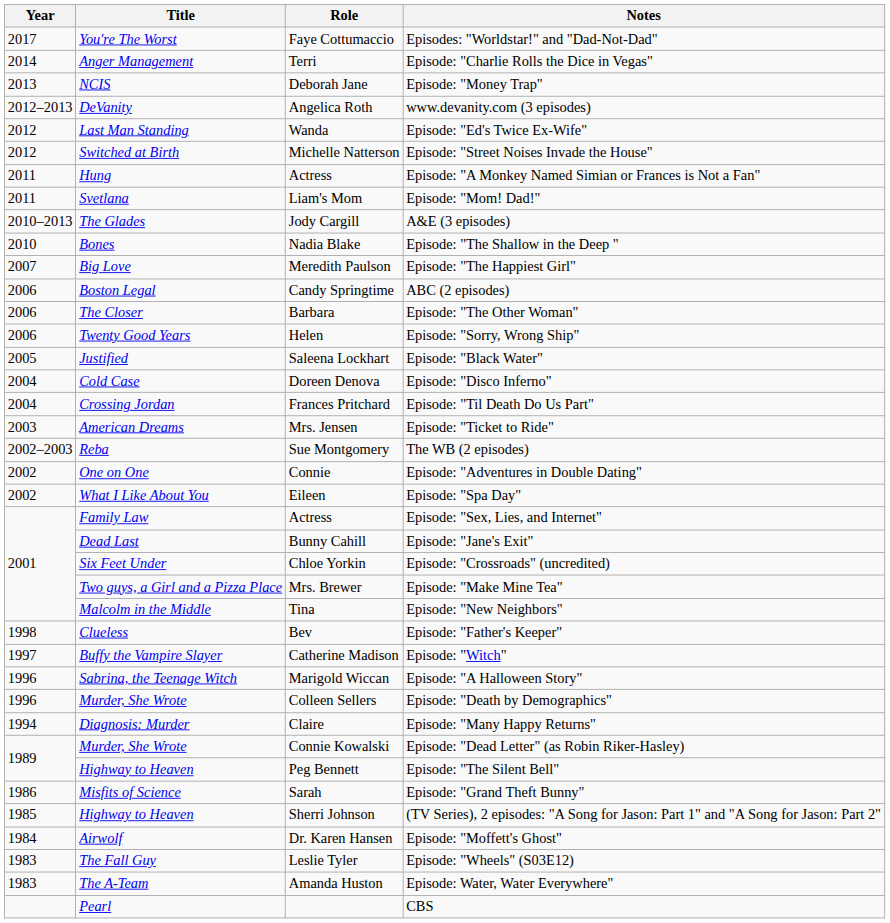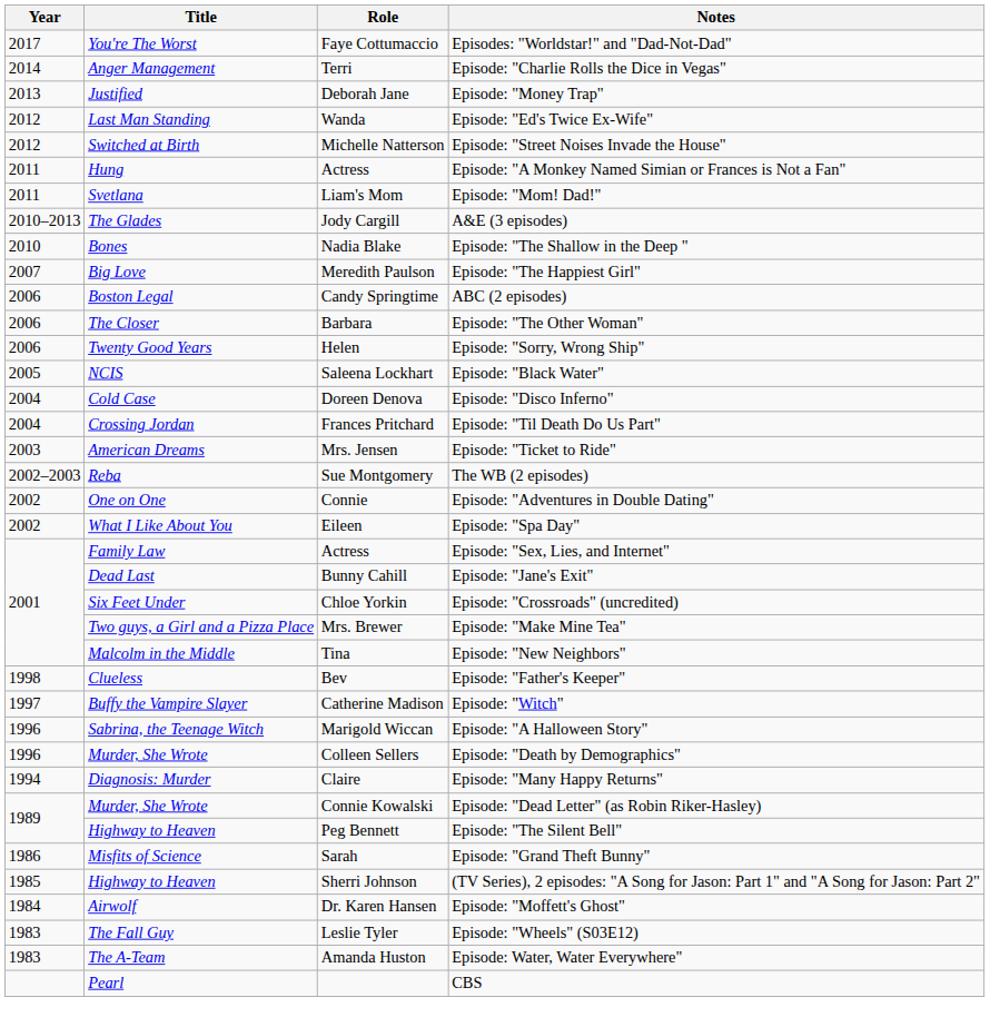 <table class="wikitable sortable">
 <tr>
 <th>Year</th>
 <th>Title</th>
 <th>Role</th>
 <th class="unsortable">Notes</th>
 </tr>
 <tr>
 <td>2017</td>
 <td><em><a href='#'>You're The Worst</a></em></td>
 <td>Faye Cottumaccio</td>
 <td>Episodes: "Worldstar!" and "Dad-Not-Dad"</td>
 </tr>
 <tr>
 <td>2014</td>
 <td><em><a href='#'>Anger Management</a></em></td>
 <td>Terri</td>
 <td>Episode: "Charlie Rolls the Dice in Vegas"</td>
 </tr>
 <tr>
 <td>2013</td>
-<td><em><a href='#'>NCIS</a></em></td>
+<td><em><a href='#'>Justified</a></em></td>
 <td>Deborah Jane</td>
 <td>Episode: "Money Trap"</td>
-</tr>
-<tr>
-<td>2012–2013</td>
-<td><em><a href='#'>DeVanity</a></em></td>
-<td>Angelica Roth</td>
-<td>www.devanity.com (3 episodes)</td>
 </tr>
 <tr>
 <td>2012</td>
 <td><em><a href='#'>Last Man Standing</a></em></td>
 <td>Wanda</td>
 <td>Episode: "Ed's Twice Ex-Wife"</td>
 </tr>
 <tr>
 <td>2012</td>
 <td><em><a href='#'>Switched at Birth</a></em></td>
 <td>Michelle Natterson</td>
 <td>Episode: "Street Noises Invade the House"</td>
 </tr>
 <tr>
 <td>2011</td>
 <td><em><a href='#'>Hung</a></em></td>
 <td>Actress</td>
 <td>Episode: "A Monkey Named Simian or Frances is Not a Fan"</td>
 </tr>
 <tr>
 <td>2011</td>
 <td><em><a href='#'>Svetlana</a></em></td>
 <td>Liam's Mom</td>
 <td>Episode: "Mom! Dad!"</td>
 </tr>
 <tr>
 <td>2010–2013</td>
 <td><em><a href='#'>The Glades</a></em></td>
 <td>Jody Cargill</td>
 <td>A&E (3 episodes)</td>
 </tr>
 <tr>
 <td>2010</td>
 <td><em><a href='#'>Bones</a></em></td>
 <td>Nadia Blake</td>
 <td>Episode: "The Shallow in the Deep "</td>
 </tr>
 <tr>
 <td>2007</td>
 <td><em><a href='#'>Big Love</a></em></td>
 <td>Meredith Paulson</td>
 <td>Episode: "The Happiest Girl"</td>
 </tr>
 <tr>
 <td>2006</td>
 <td><em><a href='#'>Boston Legal</a></em></td>
 <td>Candy Springtime</td>
 <td>ABC (2 episodes)</td>
 </tr>
 <tr>
 <td>2006</td>
 <td><em><a href='#'>The Closer</a></em></td>
 <td>Barbara</td>
 <td>Episode: "The Other Woman"</td>
 </tr>
 <tr>
 <td>2006</td>
 <td><em><a href='#'>Twenty Good Years</a></em></td>
 <td>Helen</td>
 <td>Episode: "Sorry, Wrong Ship"</td>
 </tr>
 <tr>
 <td>2005</td>
-<td><em><a href='#'>Justified</a></em></td>
+<td><em><a href='#'>NCIS</a></em></td>
 <td>Saleena Lockhart</td>
 <td>Episode: "Black Water"</td>
 </tr>
 <tr>
 <td>2004</td>
 <td><em><a href='#'>Cold Case</a></em></td>
 <td>Doreen Denova</td>
 <td>Episode: "Disco Inferno"</td>
 </tr>
 <tr>
 <td>2004</td>
 <td><em><a href='#'>Crossing Jordan</a></em></td>
 <td>Frances Pritchard</td>
 <td>Episode: "Til Death Do Us Part"</td>
 </tr>
 <tr>
 <td>2003</td>
 <td><em><a href='#'>American Dreams</a></em></td>
 <td>Mrs. Jensen</td>
 <td>Episode: "Ticket to Ride"</td>
 </tr>
 <tr>
 <td>2002–2003</td>
 <td><em><a href='#'>Reba</a></em></td>
 <td>Sue Montgomery</td>
 <td>The WB (2 episodes)</td>
 </tr>
 <tr>
 <td>2002</td>
 <td><em><a href='#'>One on One</a></em></td>
 <td>Connie</td>
 <td>Episode: "Adventures in Double Dating"</td>
 </tr>
 <tr>
 <td>2002</td>
 <td><em><a href='#'>What I Like About You</a></em></td>
 <td>Eileen</td>
 <td>Episode: "Spa Day"</td>
 </tr>
 <tr>
 <td rowspan="5">2001</td>
 <td><em><a href='#'>Family Law</a></em></td>
 <td>Actress</td>
 <td>Episode: "Sex, Lies, and Internet"</td>
 </tr>
 <tr>
 <td><em><a href='#'>Dead Last</a></em></td>
 <td>Bunny Cahill</td>
 <td>Episode: "Jane's Exit"</td>
 </tr>
 <tr>
 <td><em><a href='#'>Six Feet Under</a></em></td>
 <td>Chloe Yorkin</td>
 <td>Episode: "Crossroads" (uncredited)</td>
 </tr>
 <tr>
 <td><em><a href='#'>Two guys, a Girl and a Pizza Place</a></em></td>
 <td>Mrs. Brewer</td>
 <td>Episode: "Make Mine Tea"</td>
 </tr>
 <tr>
 <td><em><a href='#'>Malcolm in the Middle</a></em></td>
 <td>Tina</td>
 <td>Episode: "New Neighbors"</td>
 </tr>
 <tr>
 <td>1998</td>
 <td><em><a href='#'>Clueless</a></em></td>
 <td>Bev</td>
 <td>Episode: "Father's Keeper"</td>
 </tr>
 <tr>
 <td>1997</td>
 <td><em><a href='#'>Buffy the Vampire Slayer</a></em></td>
 <td>Catherine Madison</td>
 <td>Episode: "<a href='#'>Witch</a>"</td>
 </tr>
 <tr>
 <td>1996</td>
 <td><em><a href='#'>Sabrina, the Teenage Witch</a></em></td>
 <td>Marigold Wiccan</td>
 <td>Episode: "A Halloween Story"</td>
 </tr>
 <tr>
 <td>1996</td>
 <td><em><a href='#'>Murder, She Wrote</a></em></td>
 <td>Colleen Sellers</td>
 <td>Episode: "Death by Demographics"</td>
 </tr>
 <tr>
 <td>1994</td>
 <td><em><a href='#'>Diagnosis: Murder</a></em></td>
 <td>Claire</td>
 <td>Episode: "Many Happy Returns"</td>
 </tr>
 <tr>
 <td rowspan="2">1989</td>
 <td><em><a href='#'>Murder, She Wrote</a></em></td>
 <td>Connie Kowalski</td>
 <td>Episode: "Dead Letter" (as Robin Riker-Hasley)</td>
 </tr>
 <tr>
 <td><em><a href='#'>Highway to Heaven</a></em></td>
 <td>Peg Bennett</td>
 <td>Episode: "The Silent Bell"</td>
 </tr>
 <tr>
 <td>1986</td>
 <td><em><a href='#'>Misfits of Science</a></em></td>
 <td>Sarah</td>
 <td>Episode: "Grand Theft Bunny"</td>
 </tr>
 <tr>
 <td>1985</td>
 <td><em><a href='#'>Highway to Heaven</a></em></td>
 <td>Sherri Johnson</td>
 <td>(TV Series), 2 episodes: "A Song for Jason: Part 1" and "A Song for Jason: Part 2"</td>
 </tr>
 <tr>
 <td>1984</td>
 <td><em><a href='#'>Airwolf</a></em></td>
 <td>Dr. Karen Hansen</td>
 <td>Episode: "Moffett's Ghost"</td>
 </tr>
 <tr>
 <td>1983</td>
 <td><em><a href='#'>The Fall Guy</a></em></td>
 <td>Leslie Tyler</td>
 <td>Episode: "Wheels" (S03E12)</td>
 </tr>
 <tr>
 <td>1983</td>
 <td><em><a href='#'>The A-Team</a></em></td>
 <td>Amanda Huston</td>
 <td>Episode: Water, Water Everywhere"</td>
 </tr>
 <tr>
 <td></td>
 <td><em><a href='#'>Pearl</a></em></td>
 <td></td>
 <td>CBS</td>
 </tr>
 </table>
